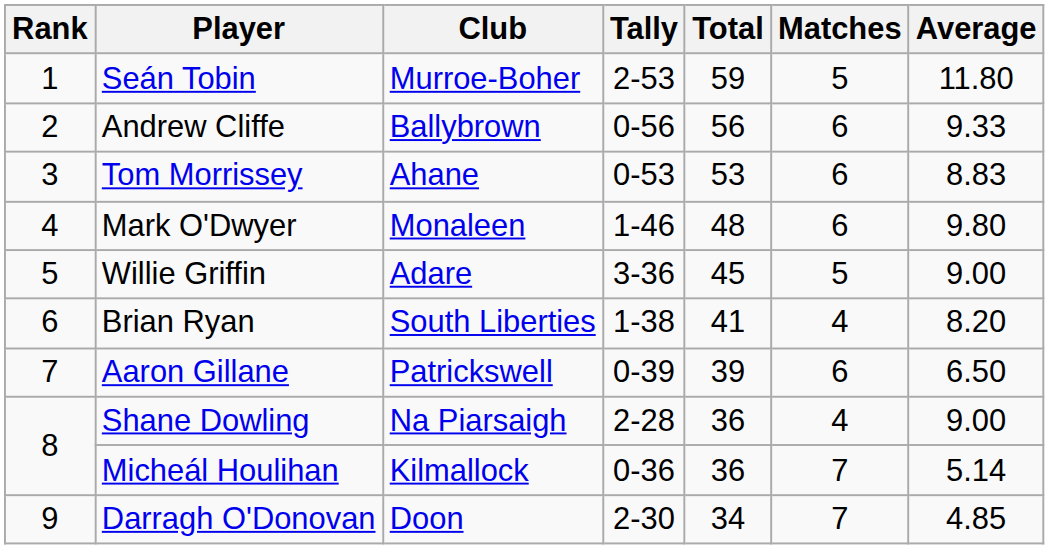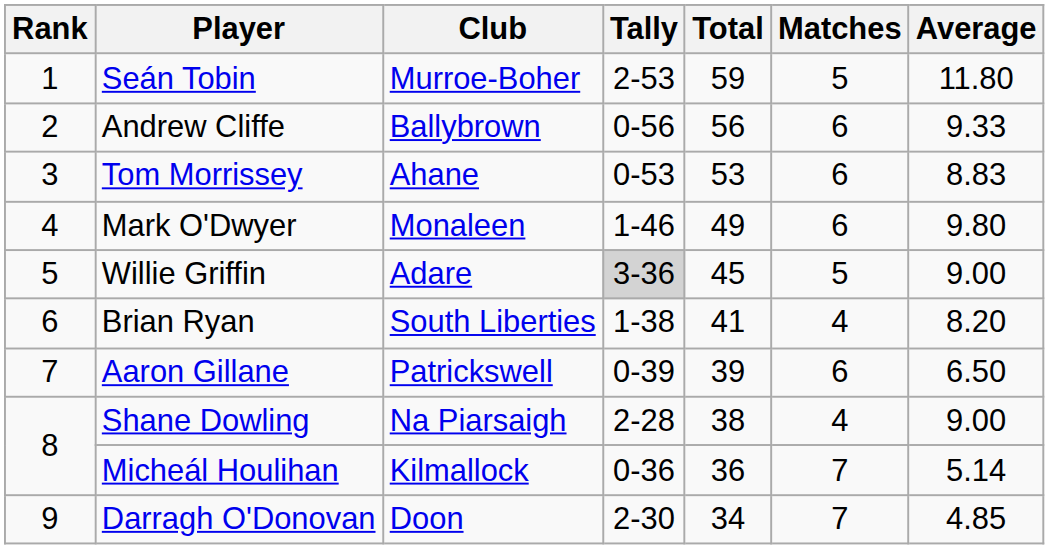 <table class="wikitable sortable">
 <tr>
 <th>Rank</th>
 <th>Player</th>
 <th>Club</th>
 <th>Tally</th>
 <th>Total</th>
 <th>Matches</th>
 <th>Average</th>
 </tr>
 <tr>
 <td rowspan="1" style="text-align:center;">1</td>
 <td><a href='#'>Seán Tobin</a></td>
 <td><a href='#'>Murroe-Boher</a></td>
 <td align=center>2-53</td>
 <td align=center>59</td>
 <td align=center>5</td>
 <td align=center>11.80</td>
 </tr>
 <tr>
 <td rowspan="1" style="text-align:center;">2</td>
 <td>Andrew Cliffe</td>
 <td><a href='#'>Ballybrown</a></td>
 <td align=center>0-56</td>
 <td align=center>56</td>
 <td align=center>6</td>
 <td align=center>9.33</td>
 </tr>
 <tr>
 <td rowspan="1" style="text-align:center;">3</td>
 <td><a href='#'>Tom Morrissey</a></td>
 <td><a href='#'>Ahane</a></td>
 <td align=center>0-53</td>
 <td align=center>53</td>
 <td align=center>6</td>
 <td align=center>8.83</td>
 </tr>
 <tr>
 <td rowspan="1" style="text-align:center;">4</td>
 <td>Mark O'Dwyer</td>
 <td><a href='#'>Monaleen</a></td>
 <td align=center>1-46</td>
-<td align=center>48</td>
+<td align=center>49</td>
 <td align=center>6</td>
 <td align=center>9.80</td>
 </tr>
 <tr>
 <td rowspan="1" style="text-align:center;">5</td>
 <td>Willie Griffin</td>
 <td><a href='#'>Adare</a></td>
-<td align=center>3-36</td>
+<td align=center style="background: lightgrey;">3-36</td>
 <td align=center>45</td>
 <td align=center>5</td>
 <td align=center>9.00</td>
 </tr>
 <tr>
 <td rowspan="1" style="text-align:center;">6</td>
 <td>Brian Ryan</td>
 <td><a href='#'>South Liberties</a></td>
 <td align=center>1-38</td>
 <td align=center>41</td>
 <td align=center>4</td>
 <td align=center>8.20</td>
 </tr>
 <tr>
 <td rowspan="1" style="text-align:center;">7</td>
 <td><a href='#'>Aaron Gillane</a></td>
 <td><a href='#'>Patrickswell</a></td>
 <td align=center>0-39</td>
 <td align=center>39</td>
 <td align=center>6</td>
 <td align=center>6.50</td>
 </tr>
 <tr>
 <td rowspan="2" style="text-align:center;">8</td>
 <td><a href='#'>Shane Dowling</a></td>
 <td><a href='#'>Na Piarsaigh</a></td>
 <td align=center>2-28</td>
-<td align=center>36</td>
+<td align=center>38</td>
 <td align=center>4</td>
 <td align=center>9.00</td>
 </tr>
 <tr>
 <td><a href='#'>Micheál Houlihan</a></td>
 <td><a href='#'>Kilmallock</a></td>
 <td align=center>0-36</td>
 <td align=center>36</td>
 <td align=center>7</td>
 <td align=center>5.14</td>
 </tr>
 <tr>
 <td rowspan="1" style="text-align:center;">9</td>
 <td><a href='#'>Darragh O'Donovan</a></td>
 <td><a href='#'>Doon</a></td>
 <td align=center>2-30</td>
 <td align=center>34</td>
 <td align=center>7</td>
 <td align=center>4.85</td>
 </tr>
 </table>
